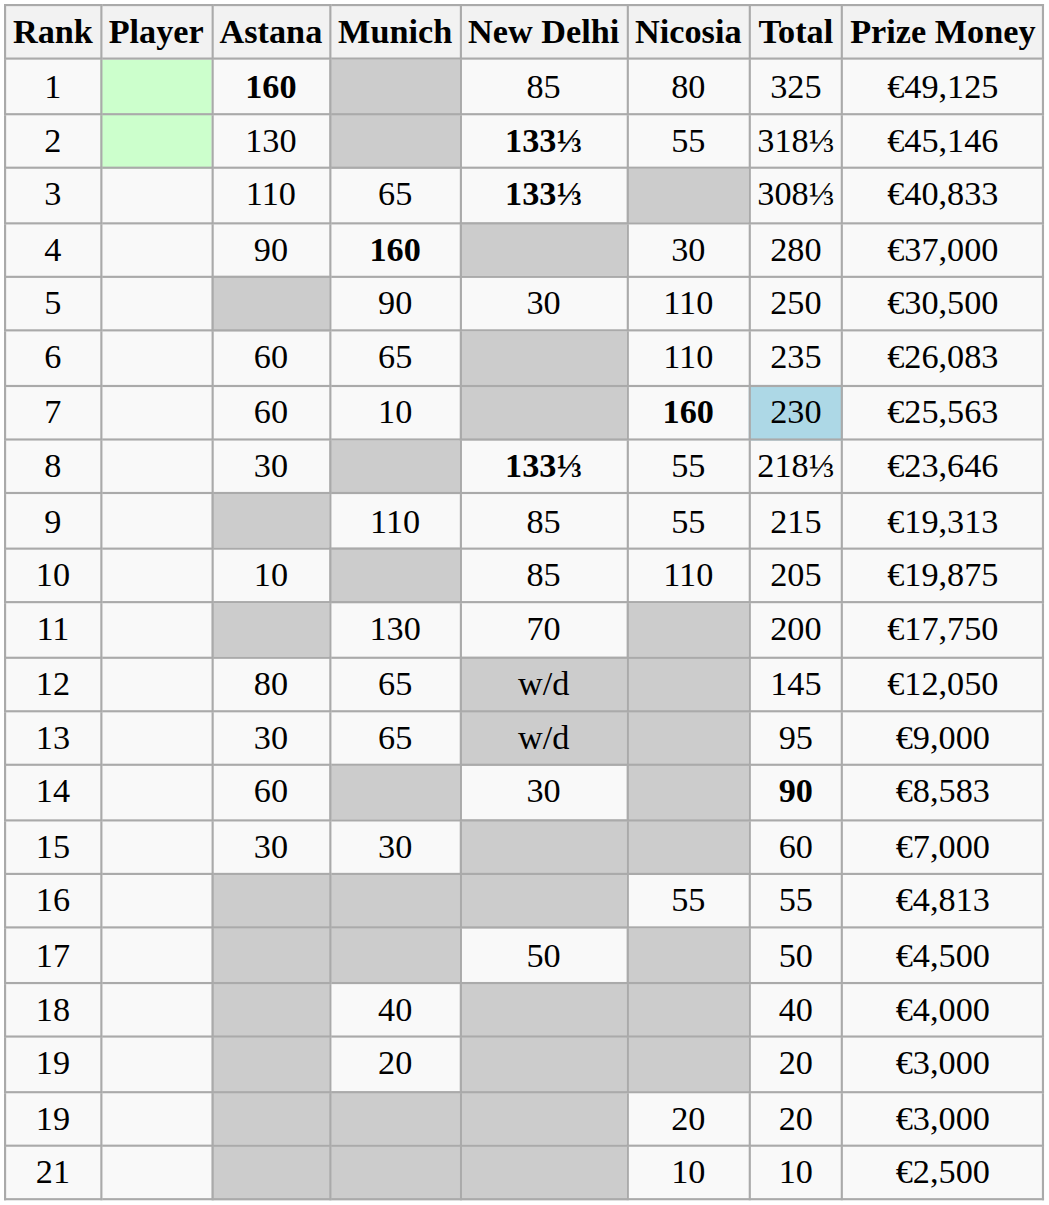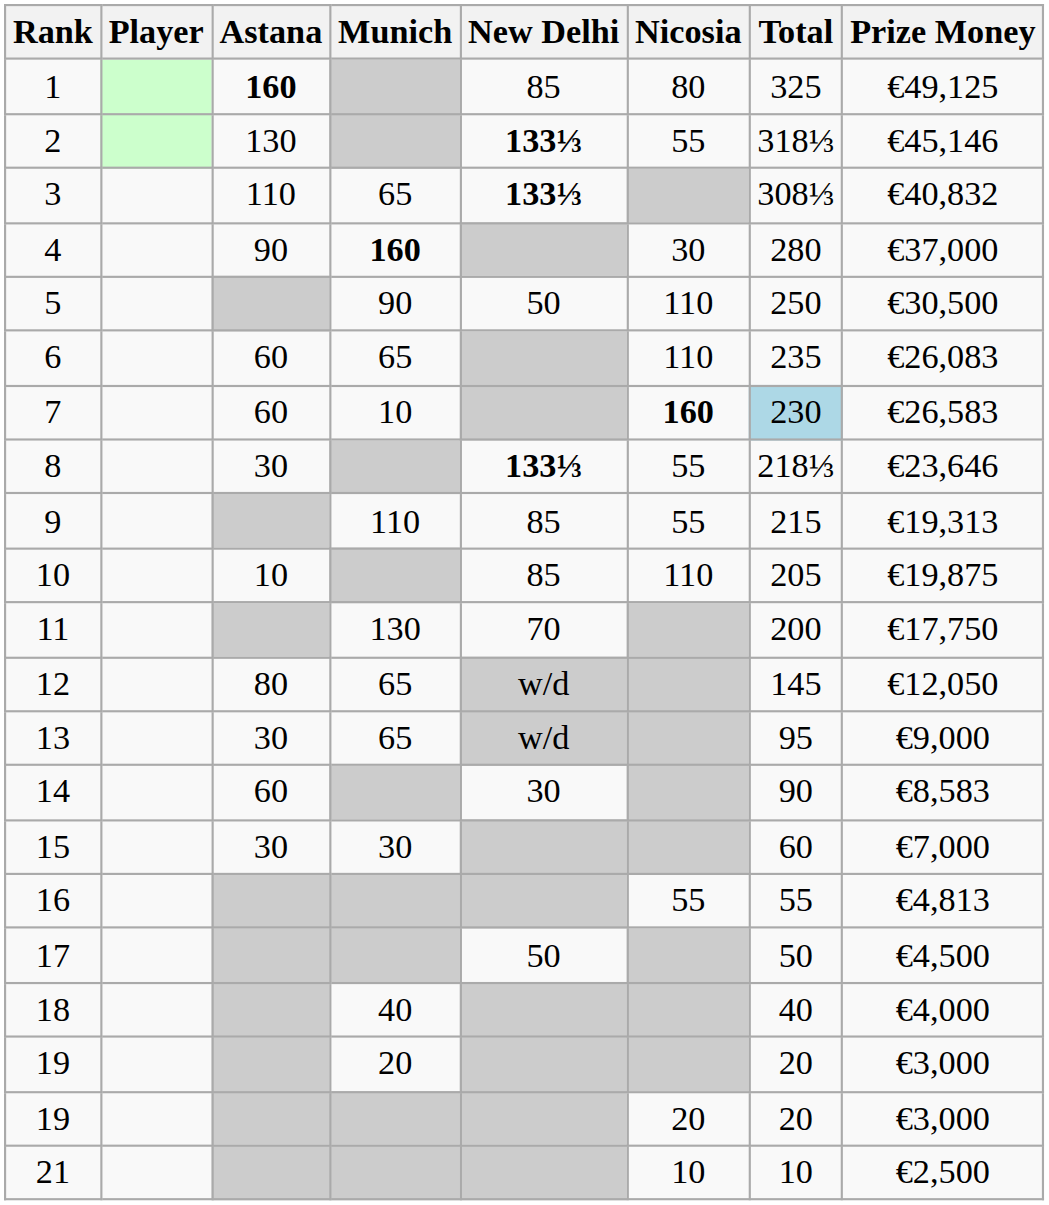 <table class="wikitable sortable" style="text-align: center;">
 <tr>
 <th>Rank</th>
 <th>Player</th>
 <th>Astana</th>
 <th>Munich</th>
 <th>New Delhi</th>
 <th>Nicosia</th>
 <th data-sort-type="number">Total</th>
 <th>Prize Money</th>
 </tr>
 <tr>
 <td>1</td>
 <td style="text-align:left;background:#ccffcc;"></td>
 <td><strong>160</strong></td>
 <td style="background:#ccc;"></td>
 <td>85</td>
 <td>80</td>
 <td>325</td>
 <td>€49,125</td>
 </tr>
 <tr>
 <td>2</td>
 <td style="text-align:left;background:#ccffcc;"></td>
 <td>130</td>
 <td style="background:#ccc;"></td>
 <td><strong>133⅓</strong></td>
 <td>55</td>
 <td>318⅓</td>
 <td>€45,146</td>
 </tr>
 <tr>
 <td>3</td>
 <td style="text-align:left;"></td>
 <td>110</td>
 <td>65</td>
 <td><strong>133⅓</strong></td>
 <td style="background:#ccc;"></td>
 <td>308⅓</td>
-<td>€40,833</td>
+<td>€40,832</td>
 </tr>
 <tr>
 <td>4</td>
 <td style="text-align:left;"></td>
 <td>90</td>
 <td><strong>160</strong></td>
 <td style="background:#ccc;"></td>
 <td>30</td>
 <td>280</td>
 <td>€37,000</td>
 </tr>
 <tr>
 <td>5</td>
 <td style="text-align:left;"></td>
 <td style="background:#ccc;"></td>
 <td>90</td>
-<td>30</td>
+<td>50</td>
 <td>110</td>
 <td>250</td>
 <td>€30,500</td>
 </tr>
 <tr>
 <td>6</td>
 <td style="text-align:left;"></td>
 <td>60</td>
 <td>65</td>
 <td style="background:#ccc;"></td>
 <td>110</td>
 <td>235</td>
 <td>€26,083</td>
 </tr>
 <tr>
 <td>7</td>
 <td style="text-align:left;"></td>
 <td>60</td>
 <td>10</td>
 <td style="background:#ccc;"></td>
 <td><strong>160</strong></td>
 <td style="background: lightblue;">230</td>
-<td>€25,563</td>
+<td>€26,583</td>
 </tr>
 <tr>
 <td>8</td>
 <td style="text-align:left;"></td>
 <td>30</td>
 <td style="background:#ccc;"></td>
 <td><strong>133⅓</strong></td>
 <td>55</td>
 <td>218⅓</td>
 <td>€23,646</td>
 </tr>
 <tr>
 <td>9</td>
 <td style="text-align:left;"></td>
 <td style="background:#ccc;"></td>
 <td>110</td>
 <td>85</td>
 <td>55</td>
 <td>215</td>
 <td>€19,313</td>
 </tr>
 <tr>
 <td>10</td>
 <td style="text-align:left;"></td>
 <td>10</td>
 <td style="background:#ccc;"></td>
 <td>85</td>
 <td>110</td>
 <td>205</td>
 <td>€19,875</td>
 </tr>
 <tr>
 <td>11</td>
 <td style="text-align:left;"></td>
 <td style="background:#ccc;"></td>
 <td>130</td>
 <td>70</td>
 <td style="background:#ccc;"></td>
 <td>200</td>
 <td>€17,750</td>
 </tr>
 <tr>
 <td>12</td>
 <td style="text-align:left;"></td>
 <td>80</td>
 <td>65</td>
 <td style="background:#ccc;">w/d</td>
 <td style="background:#ccc;"></td>
 <td>145</td>
 <td>€12,050</td>
 </tr>
 <tr>
 <td>13</td>
 <td style="text-align:left;"></td>
 <td>30</td>
 <td>65</td>
 <td style="background:#ccc;"> w/d</td>
 <td style="background:#ccc;"></td>
 <td>95</td>
 <td>€9,000</td>
 </tr>
 <tr>
 <td>14</td>
 <td style="text-align:left;"><em></em></td>
 <td>60</td>
 <td style="background:#ccc;"></td>
 <td>30</td>
 <td style="background:#ccc;"></td>
-<td><strong>90</strong></td>
+<td>90</td>
 <td>€8,583</td>
 </tr>
 <tr>
 <td>15</td>
 <td style="text-align:left;"></td>
 <td>30</td>
 <td>30</td>
 <td style="background:#ccc;"></td>
 <td style="background:#ccc;"></td>
 <td>60</td>
 <td>€7,000</td>
 </tr>
 <tr>
 <td>16</td>
 <td style="text-align:left;"><em></em></td>
 <td style="background:#ccc;"></td>
 <td style="background:#ccc;"></td>
 <td style="background:#ccc;"></td>
 <td>55</td>
 <td>55</td>
 <td>€4,813</td>
 </tr>
 <tr>
 <td>17</td>
 <td style="text-align:left;"><em></em></td>
 <td style="background:#ccc;"></td>
 <td style="background:#ccc;"></td>
 <td>50</td>
 <td style="background:#ccc;"></td>
 <td>50</td>
 <td>€4,500</td>
 </tr>
 <tr>
 <td>18</td>
 <td style="text-align:left;"></td>
 <td style="background:#ccc;"></td>
 <td>40</td>
 <td style="background:#ccc;"></td>
 <td style="background:#ccc;"></td>
 <td>40</td>
 <td>€4,000</td>
 </tr>
 <tr>
 <td>19</td>
 <td style="text-align:left;"></td>
 <td style="background:#ccc;"></td>
 <td>20</td>
 <td style="background:#ccc;"></td>
 <td style="background:#ccc;"></td>
 <td>20</td>
 <td>€3,000</td>
 </tr>
 <tr>
 <td>19</td>
 <td style="text-align:left;"><em></em></td>
 <td style="background:#ccc;"></td>
 <td style="background:#ccc;"></td>
 <td style="background:#ccc;"></td>
 <td>20</td>
 <td>20</td>
 <td>€3,000</td>
 </tr>
 <tr>
 <td>21</td>
 <td style="text-align:left;"><em></em></td>
 <td style="background:#ccc;"></td>
 <td style="background:#ccc;"></td>
 <td style="background:#ccc;"></td>
 <td>10</td>
 <td>10</td>
 <td>€2,500</td>
 </tr>
 </table>
